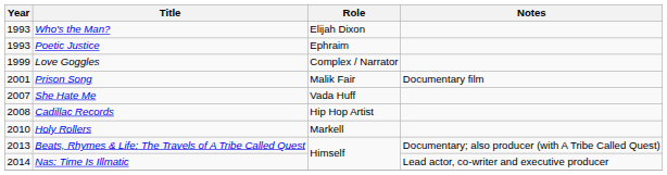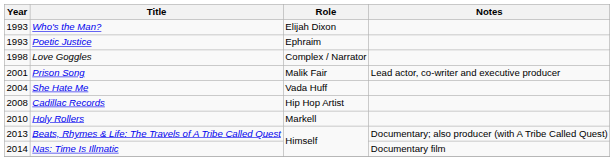 <table class="wikitable sortable">
 <tr>
 <th>Year</th>
 <th>Title</th>
 <th>Role</th>
 <th class="unsortable">Notes</th>
 </tr>
 <tr>
 <td>1993</td>
 <td><em><a href='#'>Who's the Man?</a></em></td>
 <td>Elijah Dixon</td>
 <td></td>
 </tr>
 <tr>
 <td>1993</td>
 <td><em><a href='#'>Poetic Justice</a></em></td>
 <td>Ephraim</td>
 <td></td>
 </tr>
 <tr>
-<td>1999</td>
+<td>1998</td>
 <td><em>Love Goggles</em></td>
 <td>Complex / Narrator</td>
 <td></td>
 </tr>
 <tr>
 <td>2001</td>
 <td><em><a href='#'>Prison Song</a></em></td>
 <td>Malik Fair</td>
-<td>Documentary film</td>
+<td>Lead actor, co-writer and executive producer</td>
 </tr>
 <tr>
-<td>2007</td>
+<td>2004</td>
 <td><em><a href='#'>She Hate Me</a></em></td>
 <td>Vada Huff</td>
 <td></td>
 </tr>
 <tr>
 <td>2008</td>
 <td><em><a href='#'>Cadillac Records</a></em></td>
 <td>Hip Hop Artist</td>
 <td></td>
 </tr>
 <tr>
 <td>2010</td>
 <td><em><a href='#'>Holy Rollers</a></em></td>
 <td>Markell</td>
 <td></td>
 </tr>
 <tr>
 <td>2013</td>
 <td><em><a href='#'>Beats, Rhymes & Life: The Travels of A Tribe Called Quest</a></em></td>
 <td rowspan="2">Himself</td>
 <td>Documentary; also producer (with A Tribe Called Quest)</td>
 </tr>
 <tr>
 <td>2014</td>
 <td><em><a href='#'>Nas: Time Is Illmatic</a></em></td>
-<td>Lead actor, co-writer and executive producer</td>
+<td>Documentary film</td>
 </tr>
 <tr>
 </tr>
 </table>
